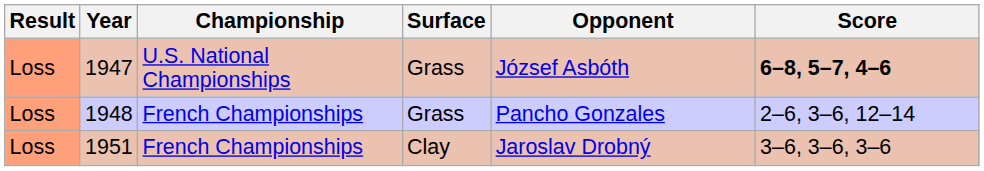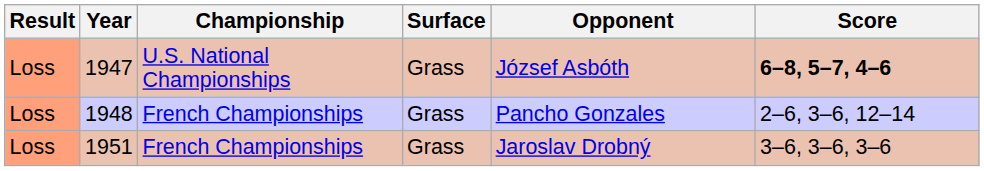 <table class='sortable wikitable'>
 <tr>
 <th style="width:40px">Result</th>
 <th style="width:30px">Year</th>
 <th style="width:190px">Championship</th>
 <th style="width:50px">Surface</th>
 <th style="width:190px">Opponent</th>
 <th style="width:160px" class="unsortable">Score</th>
 </tr>
 <tr style="background:#ebc2af;">
 <td style="background:#ffa07a;">Loss</td>
 <td>1947</td>
 <td><a href='#'>U.S. National Championships</a></td>
 <td>Grass</td>
 <td>  <a href='#'>József Asbóth</a></td>
 <td><strong>6–8, 5–7, 4–6</strong></td>
 </tr>
 <tr style="background:#ccf;">
 <td style="background:#ffa07a;">Loss</td>
 <td>1948</td>
 <td><a href='#'>French Championships</a></td>
 <td>Grass</td>
 <td> <a href='#'>Pancho Gonzales</a></td>
 <td>2–6, 3–6, 12–14</td>
 </tr>
 <tr style="background:#ebc2af;">
 <td style="background:#ffa07a;">Loss</td>
 <td>1951</td>
 <td><a href='#'>French Championships</a></td>
-<td>Clay</td>
+<td>Grass</td>
 <td>  <a href='#'>Jaroslav Drobný</a></td>
 <td>3–6, 3–6, 3–6</td>
 </tr>
 </table>
